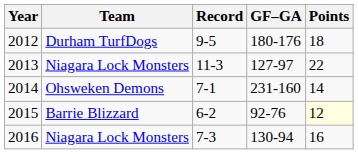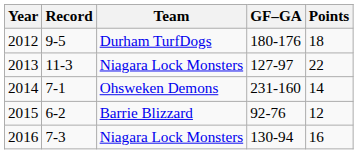 <table class="wikitable" border="1">
 <tr>
 <th>Year</th>
+<th>Record</th>
 <th>Team</th>
-<th>Record</th>
 <th>GF–GA</th>
 <th>Points</th>
 </tr>
 <tr>
 <td>2012</td>
+<td>9-5</td>
 <td><a href='#'>Durham TurfDogs</a></td>
-<td>9-5</td>
 <td>180-176</td>
 <td>18</td>
 </tr>
 <tr>
 <td>2013</td>
+<td>11-3</td>
 <td><a href='#'>Niagara Lock Monsters</a></td>
-<td>11-3</td>
 <td>127-97</td>
 <td>22</td>
 </tr>
 <tr>
 <td>2014</td>
+<td>7-1</td>
 <td><a href='#'>Ohsweken Demons</a></td>
-<td>7-1</td>
 <td>231-160</td>
 <td>14</td>
 </tr>
 <tr>
 <td>2015</td>
+<td>6-2</td>
 <td><a href='#'>Barrie Blizzard</a></td>
-<td>6-2</td>
 <td>92-76</td>
-<td style="background: lightyellow;">12</td>
+<td>12</td>
 </tr>
 <tr>
 <td>2016</td>
+<td>7-3</td>
 <td><a href='#'>Niagara Lock Monsters</a></td>
-<td>7-3</td>
 <td>130-94</td>
 <td>16</td>
 </tr>
 </table>
